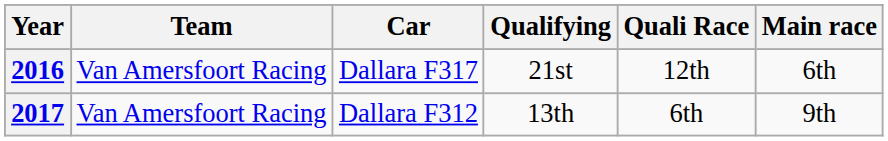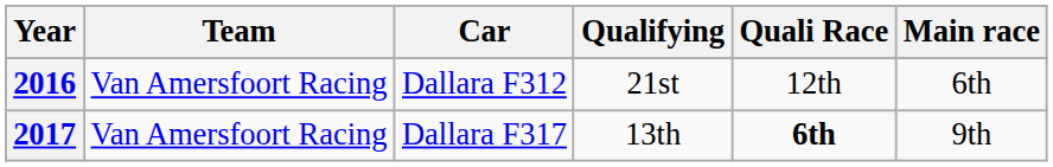 <table class="wikitable" style="text-align:center; font-size:90%">
 <tr>
 <th>Year</th>
 <th>Team</th>
 <th>Car</th>
 <th>Qualifying</th>
 <th>Quali Race</th>
 <th>Main race</th>
 </tr>
 <tr>
 <th><a href='#'>2016</a></th>
 <td align="left"> <a href='#'>Van Amersfoort Racing</a></td>
-<td align="left"><a href='#'>Dallara F317</a></td>
+<td align="left"><a href='#'>Dallara F312</a></td>
 <td>21st</td>
 <td>12th</td>
 <td>6th</td>
 </tr>
 <tr>
 <th><a href='#'>2017</a></th>
 <td align="left"> <a href='#'>Van Amersfoort Racing</a></td>
-<td align="left"><a href='#'>Dallara F312</a></td>
+<td align="left"><a href='#'>Dallara F317</a></td>
 <td>13th</td>
-<td>6th</td>
+<td><strong>6th</strong></td>
 <td>9th</td>
 </tr>
 </table>
